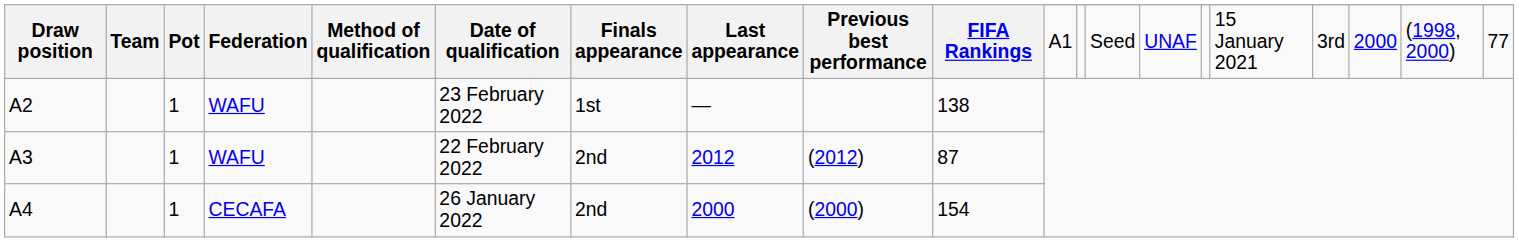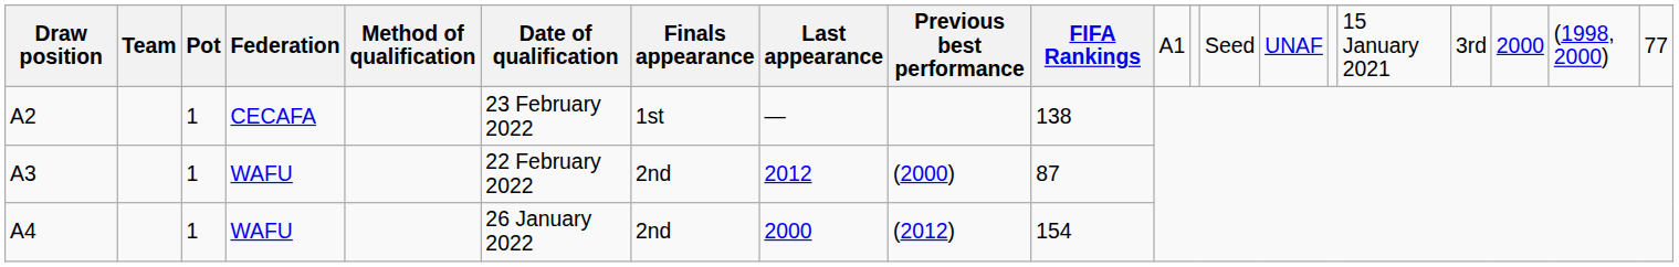 <table class="wikitable sortable">
 <tr>
 <th rowspan="2">Draw position</th>
 <th rowspan="2">Team</th>
 <th rowspan="2">Pot</th>
 <th rowspan="2">Federation</th>
 <th rowspan="2">Method of<br>qualification</th>
 <th rowspan="2">Date of<br>qualification</th>
 <th rowspan="2">Finals<br>appearance</th>
 <th rowspan="2">Last<br>appearance</th>
 <th rowspan="2">Previous best<br>performance</th>
 <th rowspan="2"><a href='#'>FIFA Rankings</a></th>
 </tr>
 <tr>
 <td>A1</td>
 <td style=white-space:nowrap></td>
 <td>Seed</td>
 <td><a href='#'>UNAF</a></td>
 <td></td>
 <td>15 January 2021</td>
 <td>3rd</td>
 <td><a href='#'>2000</a></td>
 <td> (<a href='#'>1998</a>, <a href='#'>2000</a>)</td>
 <td>77</td>
 </tr>
 <tr>
 <td>A2</td>
 <td style=white-space:nowrap></td>
 <td>1</td>
-<td><a href='#'>WAFU</a></td>
+<td><a href='#'>CECAFA</a></td>
 <td></td>
 <td>23 February 2022</td>
 <td>1st</td>
 <td>—</td>
 <td></td>
 <td>138</td>
 </tr>
 <tr>
 <td>A3</td>
 <td style=white-space:nowrap></td>
 <td>1</td>
 <td><a href='#'>WAFU</a></td>
 <td></td>
 <td>22 February 2022</td>
 <td>2nd</td>
 <td><a href='#'>2012</a></td>
-<td> (<a href='#'>2012</a>)</td>
+<td> (<a href='#'>2000</a>)</td>
 <td>87</td>
 </tr>
 <tr>
 <td>A4</td>
 <td style=white-space:nowrap></td>
 <td>1</td>
-<td><a href='#'>CECAFA</a></td>
+<td><a href='#'>WAFU</a></td>
 <td></td>
 <td>26 January 2022</td>
 <td>2nd</td>
 <td><a href='#'>2000</a></td>
-<td> (<a href='#'>2000</a>)</td>
+<td> (<a href='#'>2012</a>)</td>
 <td>154</td>
 </tr>
 </table>
